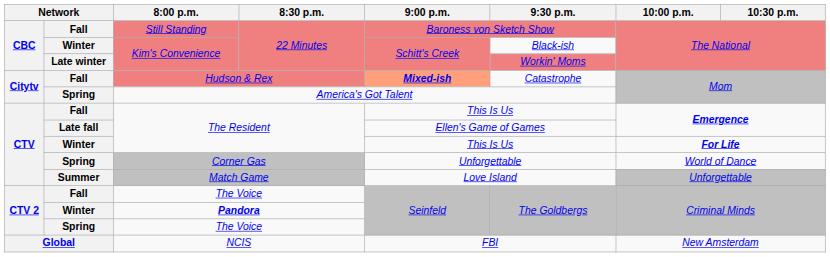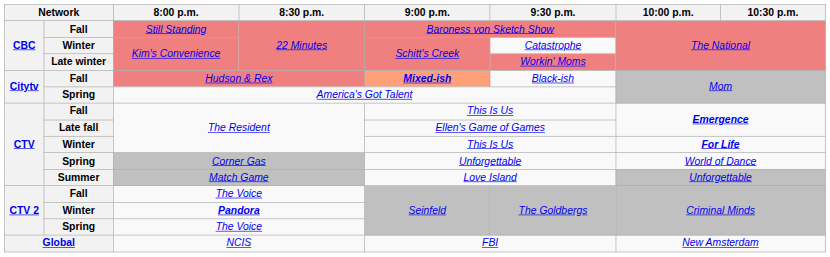 <table class="wikitable" style="width:100%;margin-right:0;text-align:center">
 <tr>
 <th colspan="2" style="width:13%;">Network</th>
 <th style="width:15%;">8:00 p.m.</th>
 <th style="width:15%;">8:30 p.m.</th>
 <th style="width:15%;">9:00 p.m.</th>
 <th style="width:15%;">9:30 p.m.</th>
 <th style="width:12.5%;">10:00 p.m.</th>
 <th style="width:12.5%;">10:30 p.m.</th>
 </tr>
 <tr>
 <th rowspan=3><a href='#'>CBC</a></th>
 <th>Fall</th>
 <td style=background:#f08080><em><a href='#'>Still Standing</a></em></td>
 <td style=background:#f08080 rowspan=3><em><a href='#'>22 Minutes</a></em></td>
 <td colspan=2 style=background:#f08080><em><a href='#'>Baroness von Sketch Show</a></em></td>
 <td colspan=2 rowspan=3 style=background:#f08080><em><a href='#'>The National</a></em></td>
 </tr>
 <tr>
 <th>Winter</th>
 <td style=background:#f08080 rowspan=2><em><a href='#'>Kim's Convenience</a></em></td>
 <td style=background:#f08080 rowspan=2><em><a href='#'>Schitt's Creek</a></em></td>
-<td><em><a href='#'>Black-ish</a></em></td>
+<td><em><a href='#'>Catastrophe</a></em></td>
 </tr>
 <tr>
 <th>Late winter</th>
 <td style=background:#f08080><em><a href='#'>Workin' Moms</a></em></td>
 </tr>
 <tr>
 <th rowspan=2><a href='#'>Citytv</a></th>
 <th>Fall</th>
 <td colspan=2 style=background:#f08080><em><a href='#'>Hudson & Rex</a></em></td>
 <td style="background: lightsalmon;"><strong><em><a href='#'>Mixed-ish</a></em></strong></td>
-<td><em><a href='#'>Catastrophe</a></em></td>
+<td><em><a href='#'>Black-ish</a></em></td>
 <td rowspan=2 colspan=2 style=background:silver><em><a href='#'>Mom</a></em> </td>
 </tr>
 <tr>
 <th>Spring</th>
 <td colspan=4><em><a href='#'>America's Got Talent</a></em></td>
 </tr>
 <tr>
 <th rowspan=5><a href='#'>CTV</a></th>
 <th>Fall</th>
 <td colspan=2 rowspan=3><em><a href='#'>The Resident</a></em></td>
 <td colspan=2><em><a href='#'>This Is Us</a></em></td>
 <td rowspan=2 colspan=2><strong><em><a href='#'>Emergence</a></em></strong></td>
 </tr>
 <tr>
 <th>Late fall</th>
 <td colspan=2><em><a href='#'>Ellen's Game of Games</a></em></td>
 </tr>
 <tr>
 <th>Winter</th>
 <td colspan=2><em><a href='#'>This Is Us</a></em></td>
 <td colspan=2><strong><em><a href='#'>For Life</a></em></strong></td>
 </tr>
 <tr>
 <th>Spring</th>
 <td style=background:silver colspan=2><em><a href='#'>Corner Gas</a></em> </td>
 <td colspan=2><em><a href='#'>Unforgettable</a></em></td>
 <td colspan=2><em><a href='#'>World of Dance</a></em></td>
 </tr>
 <tr>
 <th>Summer</th>
 <td style=background:silver colspan=2><em><a href='#'>Match Game</a></em> </td>
 <td colspan=2><em><a href='#'>Love Island</a></em></td>
 <td style=background:silver colspan=2><em><a href='#'>Unforgettable</a></em> </td>
 </tr>
 <tr>
 <th rowspan=3><a href='#'>CTV 2</a></th>
 <th>Fall</th>
 <td colspan=2><em><a href='#'>The Voice</a></em></td>
 <td rowspan=3 style=background:silver><em><a href='#'>Seinfeld</a></em> </td>
 <td rowspan=3 style=background:silver><em><a href='#'>The Goldbergs</a></em> </td>
 <td rowspan=3 colspan=2 style=background:silver><em><a href='#'>Criminal Minds</a></em> </td>
 </tr>
 <tr>
 <th>Winter</th>
 <td colspan=2><strong><em><a href='#'>Pandora</a></em></strong></td>
 </tr>
 <tr>
 <th>Spring</th>
 <td colspan=2><em><a href='#'>The Voice</a></em></td>
 </tr>
 <tr>
 <th colspan=2><a href='#'>Global</a></th>
 <td colspan=2><em><a href='#'>NCIS</a></em></td>
 <td colspan=2><em><a href='#'>FBI</a></em></td>
 <td colspan=2><em><a href='#'>New Amsterdam</a></em></td>
 </tr>
 </table>
